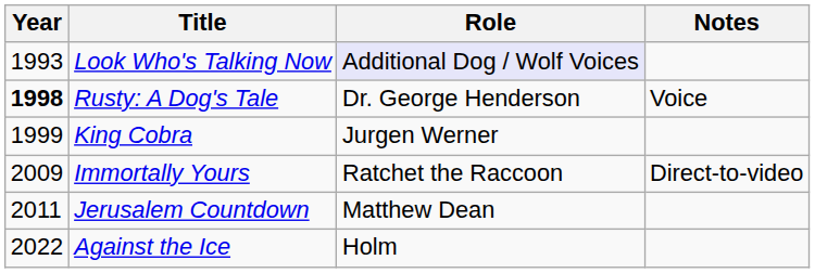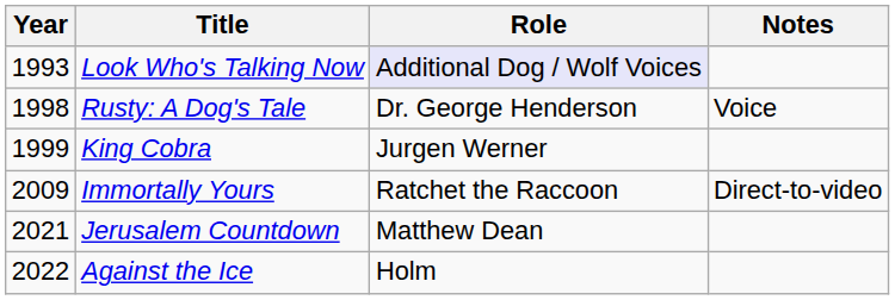 <table class="wikitable sortable">
 <tr>
 <th>Year</th>
 <th>Title</th>
 <th>Role</th>
 <th>Notes</th>
 </tr>
 <tr>
 <td>1993</td>
 <td><em><a href='#'>Look Who's Talking Now</a></em></td>
 <td style="background: lavender;">Additional Dog / Wolf Voices</td>
 <td></td>
 </tr>
 <tr>
-<td><strong>1998</strong></td>
+<td>1998</td>
 <td><em><a href='#'>Rusty: A Dog's Tale</a></em></td>
 <td>Dr. George Henderson</td>
 <td>Voice</td>
 </tr>
 <tr>
 <td>1999</td>
 <td><em><a href='#'>King Cobra</a></em></td>
 <td>Jurgen Werner</td>
 <td></td>
 </tr>
 <tr>
 <td>2009</td>
 <td><em><a href='#'>Immortally Yours</a></em></td>
 <td>Ratchet the Raccoon</td>
 <td>Direct-to-video</td>
 </tr>
 <tr>
-<td>2011</td>
+<td>2021</td>
 <td><em><a href='#'>Jerusalem Countdown</a></em></td>
 <td>Matthew Dean</td>
 <td></td>
 </tr>
 <tr>
 <td>2022</td>
 <td><em><a href='#'>Against the Ice</a></em></td>
 <td>Holm</td>
 <td></td>
 </tr>
 </table>
